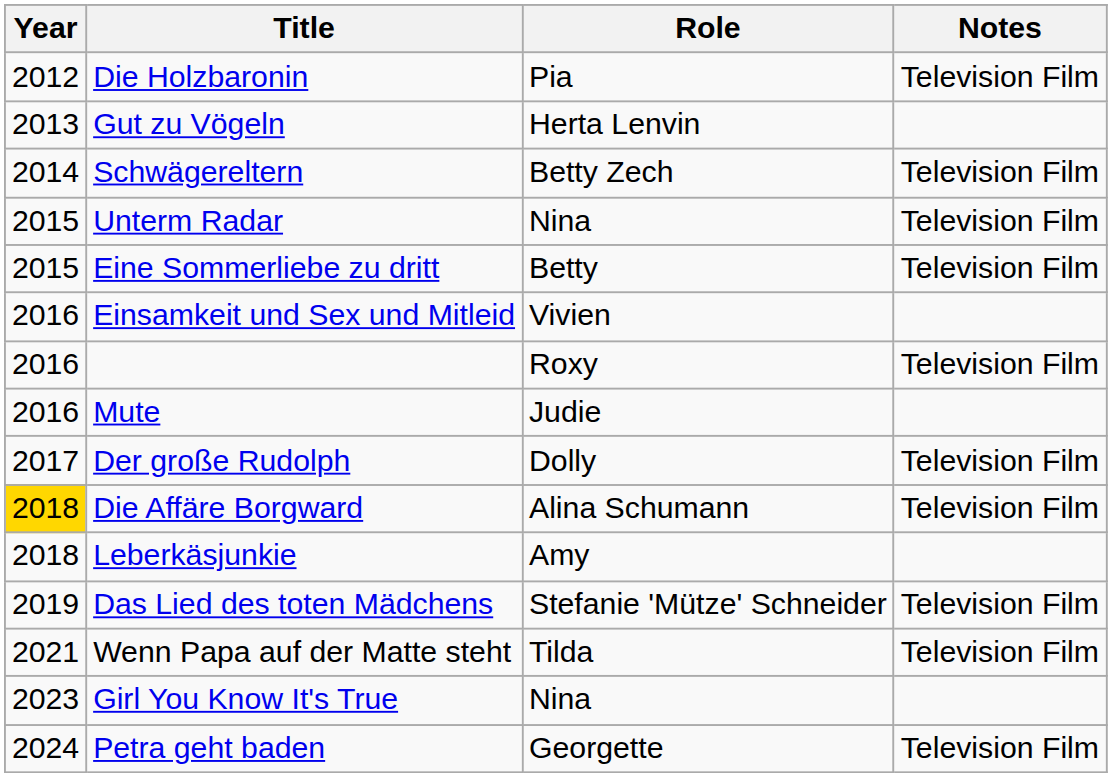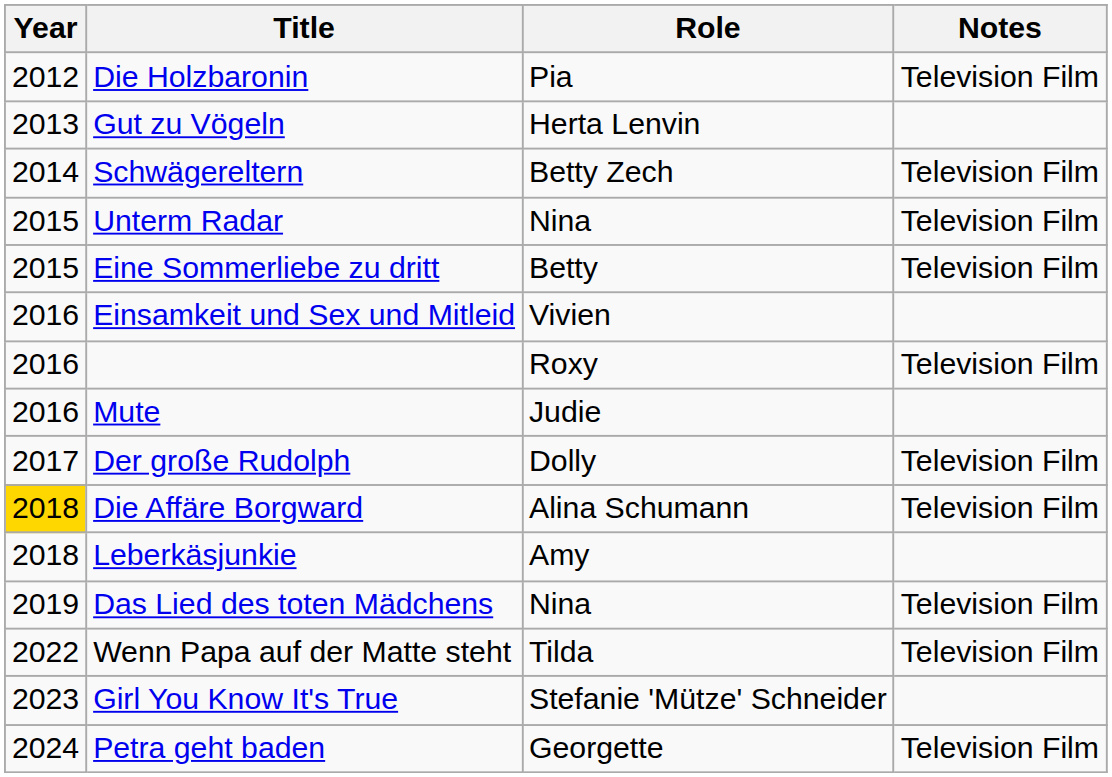 <table class="wikitable sortable">
 <tr>
 <th>Year</th>
 <th>Title</th>
 <th>Role</th>
 <th>Notes</th>
 </tr>
 <tr>
 <td>2012</td>
 <td><a href='#'>Die Holzbaronin</a></td>
 <td>Pia</td>
 <td>Television Film</td>
 </tr>
 <tr>
 <td>2013</td>
 <td><a href='#'>Gut zu Vögeln</a></td>
 <td>Herta Lenvin</td>
 <td></td>
 </tr>
 <tr>
 <td>2014</td>
 <td><a href='#'>Schwägereltern</a></td>
 <td>Betty Zech</td>
 <td>Television Film</td>
 </tr>
 <tr>
 <td>2015</td>
 <td><a href='#'>Unterm Radar</a></td>
 <td>Nina</td>
 <td>Television Film</td>
 </tr>
 <tr>
 <td>2015</td>
 <td><a href='#'>Eine Sommerliebe zu dritt</a></td>
 <td>Betty</td>
 <td>Television Film</td>
 </tr>
 <tr>
 <td>2016</td>
 <td><a href='#'>Einsamkeit und Sex und Mitleid</a></td>
 <td>Vivien</td>
 <td></td>
 </tr>
 <tr>
 <td>2016</td>
 <td></td>
 <td>Roxy</td>
 <td>Television Film</td>
 </tr>
 <tr>
 <td>2016</td>
 <td><a href='#'>Mute</a></td>
 <td>Judie</td>
 <td></td>
 </tr>
 <tr>
 <td>2017</td>
 <td><a href='#'>Der große Rudolph</a></td>
 <td>Dolly</td>
 <td>Television Film</td>
 </tr>
 <tr>
 <td style="background: gold;">2018</td>
 <td><a href='#'>Die Affäre Borgward</a></td>
 <td>Alina Schumann</td>
 <td>Television Film</td>
 </tr>
 <tr>
 <td>2018</td>
 <td><a href='#'>Leberkäsjunkie</a></td>
 <td>Amy</td>
 <td></td>
 </tr>
 <tr>
 <td>2019</td>
 <td><a href='#'>Das Lied des toten Mädchens</a></td>
-<td>Stefanie 'Mütze' Schneider</td>
+<td>Nina</td>
 <td>Television Film</td>
 </tr>
 <tr>
-<td>2021</td>
+<td>2022</td>
 <td>Wenn Papa auf der Matte steht</td>
 <td>Tilda</td>
 <td>Television Film</td>
 </tr>
 <tr>
 <td>2023</td>
 <td><a href='#'>Girl You Know It's True</a></td>
-<td>Nina</td>
+<td>Stefanie 'Mütze' Schneider</td>
 <td></td>
 </tr>
 <tr>
 <td>2024</td>
 <td><a href='#'>Petra geht baden</a></td>
 <td>Georgette</td>
 <td>Television Film</td>
 </tr>
 </table>
